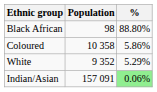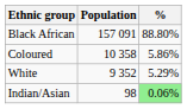 <table class="wikitable" style="font-size: 95%; text-align: right">
 <tr>
 <th>Ethnic group</th>
 <th>Population</th>
 <th>%</th>
 </tr>
 <tr>
 <td align=left>Black African</td>
-<td>98</td>
+<td>157 091</td>
 <td>88.80%</td>
 </tr>
 <tr>
 <td align=left>Coloured</td>
 <td>10 358</td>
 <td>5.86%</td>
 </tr>
 <tr>
 <td align=left>White</td>
 <td>9 352</td>
 <td>5.29%</td>
 </tr>
 <tr>
 <td align=left>Indian/Asian</td>
-<td>157 091</td>
+<td>98</td>
 <td style="background: lightgreen;">0.06%</td>
 </tr>
 </table>
